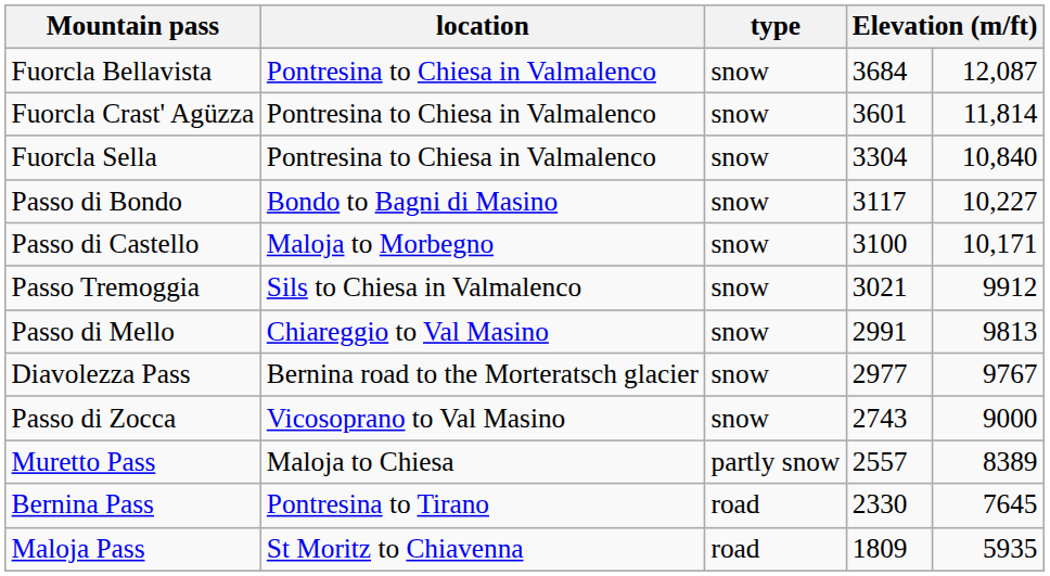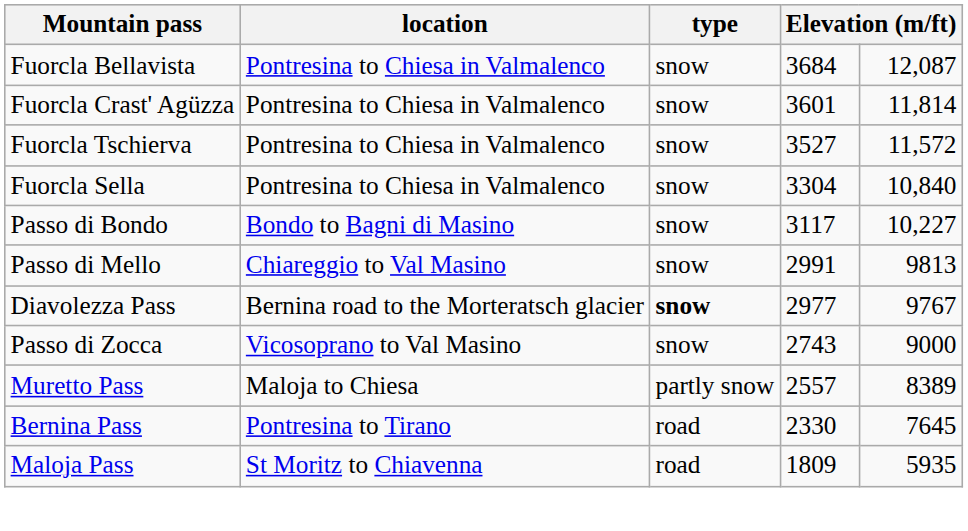 <table class="wikitable sortable">
 <tr>
 <th>Mountain pass</th>
 <th>location</th>
 <th>type</th>
 <th colspan=2>Elevation (m/ft)</th>
 </tr>
 <tr>
 <td>Fuorcla Bellavista</td>
 <td><a href='#'>Pontresina</a> to <a href='#'>Chiesa in Valmalenco</a></td>
 <td>snow</td>
 <td>3684</td>
 <td align=right>12,087</td>
 </tr>
 <tr>
 <td>Fuorcla Crast' Agüzza</td>
 <td>Pontresina to Chiesa in Valmalenco</td>
 <td>snow</td>
 <td>3601</td>
 <td align=right>11,814</td>
 </tr>
 <tr>
+<td>Fuorcla Tschierva</td>
+<td>Pontresina to Chiesa in Valmalenco</td>
+<td>snow</td>
+<td>3527</td>
+<td align=right>11,572</td>
+</tr>
+<tr>
 <td>Fuorcla Sella</td>
 <td>Pontresina to Chiesa in Valmalenco</td>
 <td>snow</td>
 <td>3304</td>
 <td align=right>10,840</td>
 </tr>
 <tr>
 <td>Passo di Bondo</td>
 <td><a href='#'>Bondo</a> to <a href='#'>Bagni di Masino</a></td>
 <td>snow</td>
 <td>3117</td>
 <td align=right>10,227</td>
 </tr>
 <tr>
-<td>Passo di Castello</td>
-<td><a href='#'>Maloja</a> to <a href='#'>Morbegno</a></td>
-<td>snow</td>
-<td>3100</td>
-<td align=right>10,171</td>
-</tr>
-<tr>
-<td>Passo Tremoggia</td>
-<td><a href='#'>Sils</a> to Chiesa in Valmalenco</td>
-<td>snow</td>
-<td>3021</td>
-<td align=right>9912</td>
-</tr>
-<tr>
 <td>Passo di Mello</td>
 <td><a href='#'>Chiareggio</a> to <a href='#'>Val Masino</a></td>
 <td>snow</td>
 <td>2991</td>
 <td align=right>9813</td>
 </tr>
 <tr>
 <td>Diavolezza Pass</td>
 <td>Bernina road to the Morteratsch glacier</td>
-<td>snow</td>
+<td><strong>snow</strong></td>
 <td>2977</td>
 <td align=right>9767</td>
 </tr>
 <tr>
 <td>Passo di Zocca</td>
 <td><a href='#'>Vicosoprano</a> to Val Masino</td>
 <td>snow</td>
 <td>2743</td>
 <td align=right>9000</td>
 </tr>
 <tr>
 <td><a href='#'>Muretto Pass</a></td>
 <td>Maloja to Chiesa</td>
 <td>partly snow</td>
 <td>2557</td>
 <td align=right>8389</td>
 </tr>
 <tr>
 <td><a href='#'>Bernina Pass</a></td>
 <td><a href='#'>Pontresina</a> to <a href='#'>Tirano</a></td>
 <td>road</td>
 <td>2330</td>
 <td align=right>7645</td>
 </tr>
 <tr>
 <td><a href='#'>Maloja Pass</a></td>
 <td><a href='#'>St Moritz</a> to <a href='#'>Chiavenna</a></td>
 <td>road</td>
 <td>1809</td>
 <td align=right>5935</td>
 </tr>
 </table>
